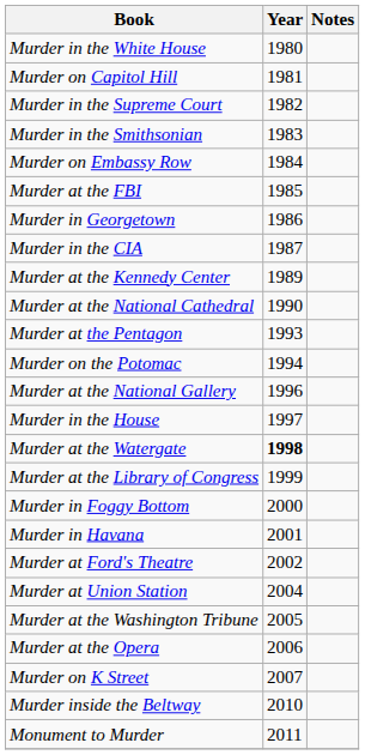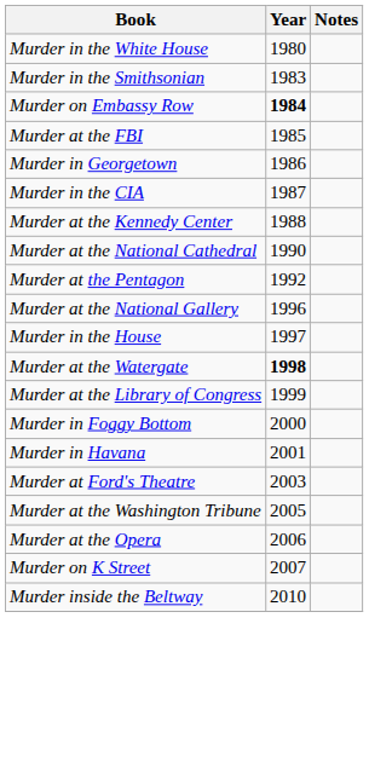 <table class="wikitable">
 <tr>
 <th>Book</th>
 <th>Year</th>
 <th>Notes</th>
 </tr>
 <tr>
 <td><em>Murder in the <a href='#'>White House</a></em></td>
 <td>1980</td>
 <td></td>
 </tr>
 <tr>
-<td><em>Murder on <a href='#'>Capitol Hill</a></em></td>
-<td>1981</td>
-<td></td>
-</tr>
-<tr>
-<td><em>Murder in the <a href='#'>Supreme Court</a></em></td>
-<td>1982</td>
-<td></td>
-</tr>
-<tr>
 <td><em>Murder in the <a href='#'>Smithsonian</a></em></td>
 <td>1983</td>
 <td></td>
 </tr>
 <tr>
 <td><em>Murder on <a href='#'>Embassy Row</a></em></td>
-<td>1984</td>
+<td><strong>1984</strong></td>
 <td></td>
 </tr>
 <tr>
 <td><em>Murder at the <a href='#'>FBI</a></em></td>
 <td>1985</td>
 <td></td>
 </tr>
 <tr>
 <td><em>Murder in <a href='#'>Georgetown</a></em></td>
 <td>1986</td>
 <td></td>
 </tr>
 <tr>
 <td><em>Murder in the <a href='#'>CIA</a></em></td>
 <td>1987</td>
 <td></td>
 </tr>
 <tr>
 <td><em>Murder at the <a href='#'>Kennedy Center</a></em></td>
-<td>1989</td>
+<td>1988</td>
 <td></td>
 </tr>
 <tr>
 <td><em>Murder at the <a href='#'>National Cathedral</a></em></td>
 <td>1990</td>
 <td></td>
 </tr>
 <tr>
 <td><em>Murder at <a href='#'>the Pentagon</a></em></td>
-<td>1993</td>
-<td></td>
-</tr>
-<tr>
-<td><em>Murder on the <a href='#'>Potomac</a></em></td>
-<td>1994</td>
+<td>1992</td>
 <td></td>
 </tr>
 <tr>
 <td><em>Murder at the <a href='#'>National Gallery</a></em></td>
 <td>1996</td>
 <td></td>
 </tr>
 <tr>
 <td><em>Murder in the <a href='#'>House</a></em></td>
 <td>1997</td>
 <td></td>
 </tr>
 <tr>
 <td><em>Murder at the <a href='#'>Watergate</a></em></td>
 <td><strong>1998</strong></td>
 <td></td>
 </tr>
 <tr>
 <td><em>Murder at the <a href='#'>Library of Congress</a></em></td>
 <td>1999</td>
 <td></td>
 </tr>
 <tr>
 <td><em>Murder in <a href='#'>Foggy Bottom</a></em></td>
 <td>2000</td>
 <td></td>
 </tr>
 <tr>
 <td><em>Murder in <a href='#'>Havana</a></em></td>
 <td>2001</td>
 <td></td>
 </tr>
 <tr>
 <td><em>Murder at <a href='#'>Ford's Theatre</a></em></td>
-<td>2002</td>
-<td></td>
-</tr>
-<tr>
-<td><em>Murder at <a href='#'>Union Station</a></em></td>
-<td>2004</td>
+<td>2003</td>
 <td></td>
 </tr>
 <tr>
 <td><em>Murder at the Washington Tribune</em></td>
 <td>2005</td>
 <td></td>
 </tr>
 <tr>
 <td><em>Murder at the <a href='#'>Opera</a></em></td>
 <td>2006</td>
 <td></td>
 </tr>
 <tr>
 <td><em>Murder on <a href='#'>K Street</a></em></td>
 <td>2007</td>
 <td></td>
 </tr>
 <tr>
 <td><em>Murder inside the <a href='#'>Beltway</a></em></td>
 <td>2010</td>
 <td></td>
 </tr>
 <tr>
-<td><em>Monument to Murder</em></td>
-<td>2011</td>
-<td></td>
-</tr>
-<tr>
 </tr>
 </table>
